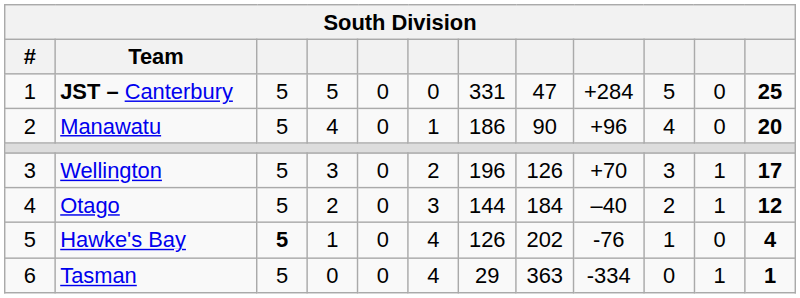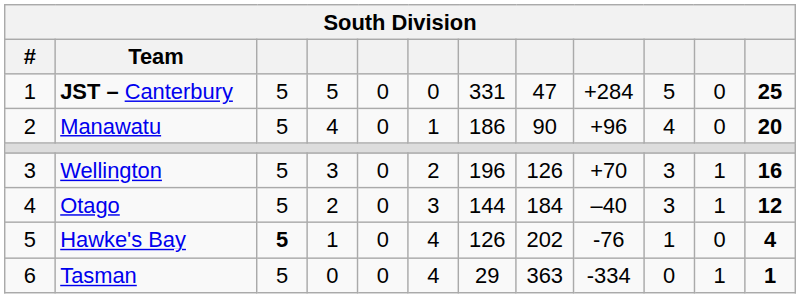 <table class="wikitable" width="550px" style="font-size:95%; text-align: center">
 <tr>
 <th colspan="12">South Division</th>
 </tr>
 <tr>
 <th style="width:5%;">#</th>
 <th style="width:20%;">Team</th>
 <th style="width:5%;"></th>
 <th style="width:5%;"></th>
 <th style="width:5%;"></th>
 <th style="width:5%;"></th>
 <th style="width:5%;"></th>
 <th style="width:5%;"></th>
 <th style="width:5%;"></th>
 <th style="width:5%;"></th>
 <th style="width:5%;"></th>
 <th style="width:5%;"><br></th>
 </tr>
 <tr>
 <td>1</td>
 <td style="text-align:left;"><strong>JST –</strong> <a href='#'>Canterbury</a></td>
 <td>5</td>
 <td>5</td>
 <td>0</td>
 <td>0</td>
 <td>331</td>
 <td>47</td>
 <td>+284</td>
 <td>5</td>
 <td>0</td>
 <td><strong>25</strong></td>
 </tr>
 <tr>
 <td>2</td>
 <td style="text-align:left;"><a href='#'>Manawatu</a></td>
 <td>5</td>
 <td>4</td>
 <td>0</td>
 <td>1</td>
 <td>186</td>
 <td>90</td>
 <td>+96</td>
 <td>4</td>
 <td>0</td>
 <td><strong>20</strong></td>
 </tr>
 <tr>
 <td colspan=12 style="background-color: #DDDDDD"></td>
 </tr>
 <tr>
 <td>3</td>
 <td style="text-align:left;"><a href='#'>Wellington</a></td>
 <td>5</td>
 <td>3</td>
 <td>0</td>
 <td>2</td>
 <td>196</td>
 <td>126</td>
 <td>+70</td>
 <td>3</td>
 <td>1</td>
-<td><strong>17</strong></td>
+<td><strong>16</strong></td>
 </tr>
 <tr>
 <td>4</td>
 <td style="text-align:left;"><a href='#'>Otago</a></td>
 <td>5</td>
 <td>2</td>
 <td>0</td>
 <td>3</td>
 <td>144</td>
 <td>184</td>
 <td>–40</td>
-<td>2</td>
+<td>3</td>
 <td>1</td>
 <td><strong>12</strong></td>
 </tr>
 <tr>
 <td>5</td>
 <td style="text-align:left;"><a href='#'>Hawke's Bay</a></td>
 <td><strong>5</strong></td>
 <td>1</td>
 <td>0</td>
 <td>4</td>
 <td>126</td>
 <td>202</td>
 <td>-76</td>
 <td>1</td>
 <td>0</td>
 <td><strong>4</strong></td>
 </tr>
 <tr>
 <td>6</td>
 <td style="text-align:left;"><a href='#'>Tasman</a></td>
 <td>5</td>
 <td>0</td>
 <td>0</td>
 <td>4</td>
 <td>29</td>
 <td>363</td>
 <td>-334</td>
 <td>0</td>
 <td>1</td>
 <td><strong>1</strong></td>
 </tr>
 </table>
